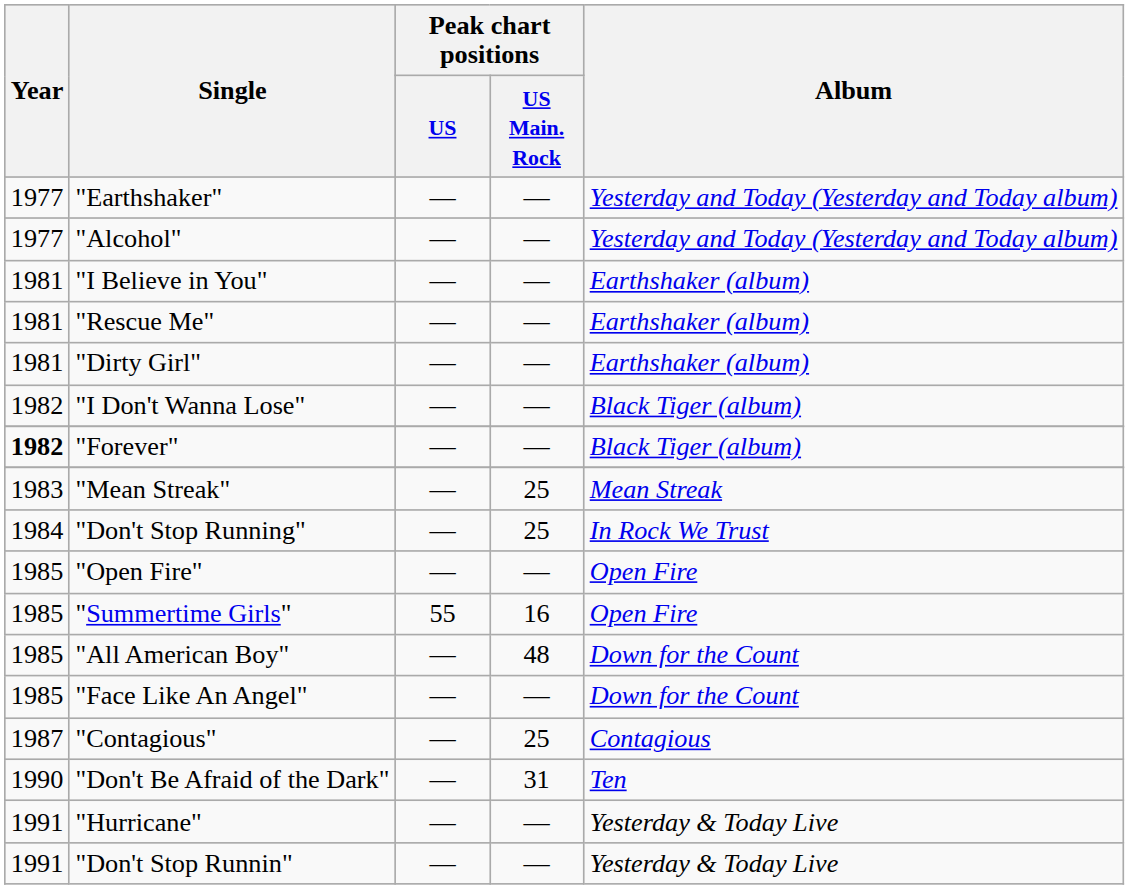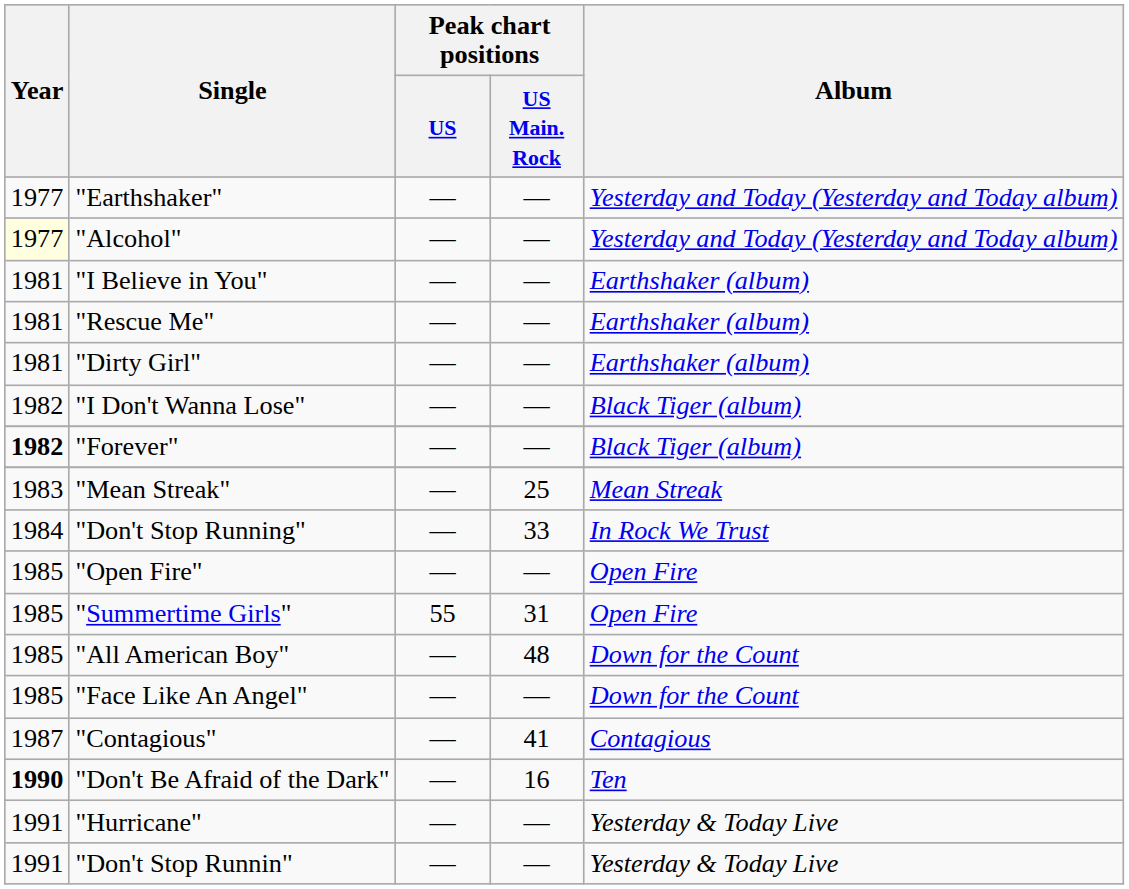 <table class="wikitable">
 <tr>
 <th rowspan="2">Year</th>
 <th rowspan="2">Single</th>
 <th colspan="2">Peak chart positions</th>
 <th rowspan="2">Album</th>
 </tr>
 <tr>
 <th width="50px"><small><a href='#'>US</a></small><br></th>
 <th width="50px"><small><a href='#'>US Main. Rock</a></small><br></th>
 </tr>
 <tr>
 <td rowspan= 1>1977</td>
 <td>"Earthshaker"</td>
 <td style="text-align:center;">—</td>
 <td style="text-align:center;">—</td>
 <td rowspan=1><em><a href='#'>Yesterday and Today (Yesterday and Today album)</a></em></td>
 </tr>
 <tr>
-<td rowspan= 1>1977</td>
+<td rowspan= 1 style="background: lightyellow;">1977</td>
 <td>"Alcohol"</td>
 <td style="text-align:center;">—</td>
 <td style="text-align:center;">—</td>
 <td rowspan=1><em><a href='#'>Yesterday and Today (Yesterday and Today album)</a></em></td>
 </tr>
 <tr>
 <td rowspan= 1>1981</td>
 <td>"I Believe in You"</td>
 <td style="text-align:center;">—</td>
 <td style="text-align:center;">—</td>
 <td rowspan=1><em><a href='#'>Earthshaker (album)</a></em></td>
 </tr>
 <tr>
 <td rowspan= 1>1981</td>
 <td>"Rescue Me"</td>
 <td style="text-align:center;">—</td>
 <td style="text-align:center;">—</td>
 <td rowspan=1><em><a href='#'>Earthshaker (album)</a></em></td>
 </tr>
 <tr>
 <td rowspan= 1>1981</td>
 <td>"Dirty Girl"</td>
 <td style="text-align:center;">—</td>
 <td style="text-align:center;">—</td>
 <td rowspan=1><em><a href='#'>Earthshaker (album)</a></em></td>
 </tr>
 <tr>
 <td rowspan= 1>1982</td>
 <td>"I Don't Wanna Lose"</td>
 <td style="text-align:center;">—</td>
 <td style="text-align:center;">—</td>
 <td rowspan=1><em><a href='#'>Black Tiger (album)</a></em></td>
 </tr>
 <tr>
 </tr>
 <tr>
 <td rowspan= 1><strong>1982</strong></td>
 <td>"Forever"</td>
 <td style="text-align:center;">—</td>
 <td style="text-align:center;">—</td>
 <td rowspan=1><em><a href='#'>Black Tiger (album)</a></em></td>
 </tr>
 <tr>
 </tr>
 <tr>
 <td rowspan= 1>1983</td>
 <td>"Mean Streak"</td>
 <td style="text-align:center;">—</td>
 <td style="text-align:center;">25</td>
 <td rowspan=1><em><a href='#'>Mean Streak</a></em></td>
 </tr>
 <tr>
 <td rowspan= 1>1984</td>
 <td>"Don't Stop Running"</td>
 <td style="text-align:center;">—</td>
-<td style="text-align:center;">25</td>
+<td style="text-align:center;">33</td>
 <td rowspan=1><em><a href='#'>In Rock We Trust</a></em></td>
 </tr>
 <tr>
 <td rowspan= 1>1985</td>
 <td>"Open Fire"</td>
 <td style="text-align:center;">—</td>
 <td style="text-align:center;">—</td>
 <td rowspan=1><em><a href='#'>Open Fire</a></em></td>
 </tr>
 <tr>
 <td rowspan= 1>1985</td>
 <td>"<a href='#'>Summertime Girls</a>"</td>
 <td style="text-align:center;">55</td>
-<td style="text-align:center;">16</td>
+<td style="text-align:center;">31</td>
 <td rowspan=1><em><a href='#'>Open Fire</a></em></td>
 </tr>
 <tr>
 <td rowspan= 1>1985</td>
 <td>"All American Boy"</td>
 <td style="text-align:center;">—</td>
 <td style="text-align:center;">48</td>
 <td rowspan=1><em><a href='#'>Down for the Count</a></em></td>
 </tr>
 <tr>
 <td rowspan= 1>1985</td>
 <td>"Face Like An Angel"</td>
 <td style="text-align:center;">—</td>
 <td style="text-align:center;">—</td>
 <td rowspan=1><em><a href='#'>Down for the Count</a></em></td>
 </tr>
 <tr>
 <td rowspan=1>1987</td>
 <td>"Contagious"</td>
 <td style="text-align:center;">—</td>
-<td style="text-align:center;">25</td>
+<td style="text-align:center;">41</td>
 <td rowspan=1><em><a href='#'>Contagious</a></em></td>
 </tr>
 <tr>
-<td rowspan=1>1990</td>
+<td rowspan=1><strong>1990</strong></td>
 <td>"Don't Be Afraid of the Dark"</td>
 <td style="text-align:center;">—</td>
-<td style="text-align:center;">31</td>
+<td style="text-align:center;">16</td>
 <td rowspan=1><em><a href='#'>Ten</a></em></td>
 </tr>
 <tr>
 <td rowspan=1>1991</td>
 <td>"Hurricane"</td>
 <td style="text-align:center;">—</td>
 <td style="text-align:center;">—</td>
 <td rowspan=1><em>Yesterday & Today Live</em></td>
 </tr>
 <tr>
 <td rowspan=1>1991</td>
 <td>"Don't Stop Runnin"</td>
 <td style="text-align:center;">—</td>
 <td style="text-align:center;">—</td>
 <td rowspan=1><em>Yesterday & Today Live</em></td>
 </tr>
 </table>
